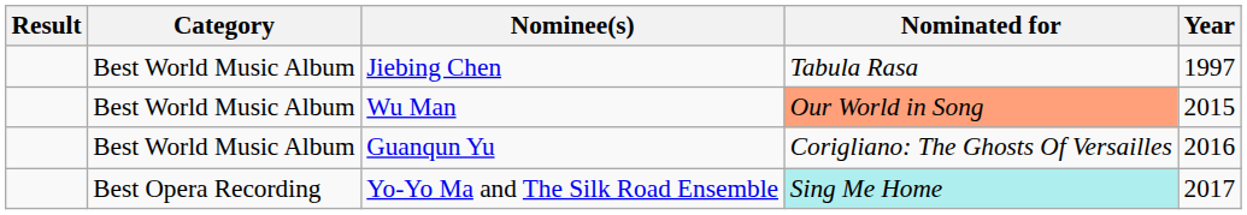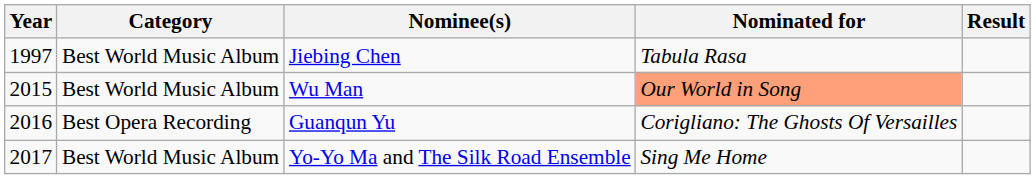 <table class="wikitable">
 <tr>
-<th>Result</th>
+<th>Year</th>
 <th>Category</th>
 <th>Nominee(s)</th>
 <th>Nominated for</th>
-<th>Year</th>
+<th>Result</th>
 </tr>
 <tr>
-<td></td>
+<td>1997</td>
 <td>Best World Music Album</td>
 <td><a href='#'>Jiebing Chen</a></td>
 <td><em>Tabula Rasa</em></td>
-<td>1997</td>
+<td></td>
 </tr>
 <tr>
-<td></td>
+<td>2015</td>
 <td>Best World Music Album</td>
 <td><a href='#'>Wu Man</a></td>
 <td style="background: lightsalmon;"><em>Our World in Song</em></td>
-<td>2015</td>
+<td></td>
 </tr>
 <tr>
-<td></td>
-<td>Best World Music Album</td>
+<td>2016</td>
+<td>Best Opera Recording</td>
 <td><a href='#'>Guanqun Yu</a></td>
 <td><em>Corigliano: The Ghosts Of Versailles</em></td>
-<td>2016</td>
+<td></td>
 </tr>
 <tr>
+<td>2017</td>
+<td>Best World Music Album</td>
+<td><a href='#'>Yo-Yo Ma</a> and <a href='#'>The Silk Road Ensemble</a></td>
+<td><em>Sing Me Home</em></td>
 <td></td>
-<td>Best Opera Recording</td>
-<td><a href='#'>Yo-Yo Ma</a> and <a href='#'>The Silk Road Ensemble</a></td>
-<td style="background: paleturquoise;"><em>Sing Me Home</em></td>
-<td>2017</td>
 </tr>
 </table>
